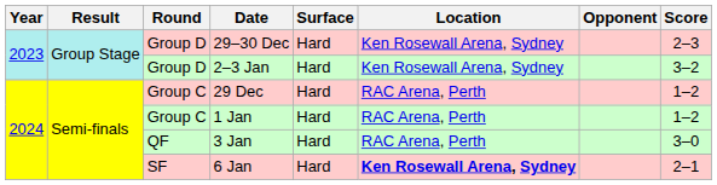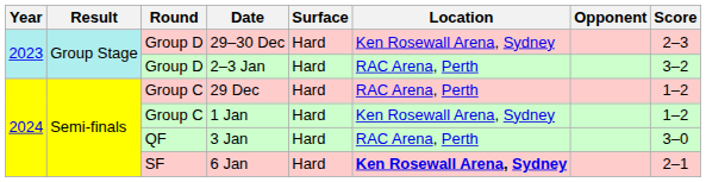 <table class="wikitable">
 <tr>
 <th>Year</th>
 <th>Result</th>
 <th>Round</th>
 <th>Date</th>
 <th>Surface</th>
 <th>Location</th>
 <th>Opponent</th>
 <th>Score</th>
 </tr>
 <tr style="background-color:#ffcccc">
 <td rowspan="2" bgcolor="afeeee" align="center"><a href='#'>2023</a></td>
 <td rowspan="2" bgcolor="afeeee">Group Stage</td>
 <td>Group D</td>
 <td>29–30 Dec</td>
 <td>Hard</td>
 <td><a href='#'>Ken Rosewall Arena</a>, <a href='#'>Sydney</a></td>
 <td></td>
 <td align=center>2–3</td>
 </tr>
 <tr style="background-color:#ccffcc">
 <td>Group D</td>
 <td>2–3 Jan</td>
 <td>Hard</td>
-<td><a href='#'>Ken Rosewall Arena</a>, <a href='#'>Sydney</a></td>
+<td><a href='#'>RAC Arena</a>, <a href='#'>Perth</a></td>
 <td></td>
 <td align=center>3–2</td>
 </tr>
 <tr style="background-color:#ffcccc">
 <td rowspan="4" bgcolor="yellow" align="center"><a href='#'>2024</a></td>
 <td rowspan="4" bgcolor="yellow">Semi-finals</td>
 <td>Group C</td>
 <td>29 Dec</td>
 <td>Hard</td>
 <td><a href='#'>RAC Arena</a>, <a href='#'>Perth</a></td>
 <td></td>
 <td align=center>1–2</td>
 </tr>
 <tr style="background-color:#ccffcc">
 <td>Group C</td>
 <td>1 Jan</td>
 <td>Hard</td>
-<td><a href='#'>RAC Arena</a>, <a href='#'>Perth</a></td>
+<td><a href='#'>Ken Rosewall Arena</a>, <a href='#'>Sydney</a></td>
 <td></td>
 <td align=center>1–2</td>
 </tr>
 <tr style="background-color:#ccffcc">
 <td>QF</td>
 <td>3 Jan</td>
 <td>Hard</td>
 <td><a href='#'>RAC Arena</a>, <a href='#'>Perth</a></td>
 <td></td>
 <td align=center>3–0</td>
 </tr>
 <tr style="background-color:#ffcccc">
 <td>SF</td>
 <td>6 Jan</td>
 <td>Hard</td>
 <td><strong><a href='#'>Ken Rosewall Arena</a>, <a href='#'>Sydney</a></strong></td>
 <td></td>
 <td align=center>2–1</td>
 </tr>
 </table>
